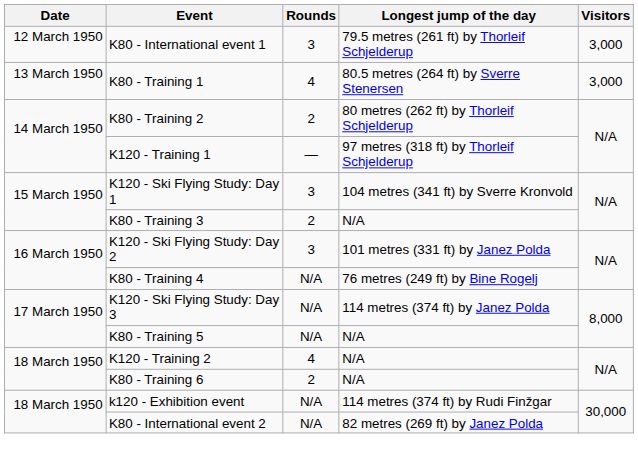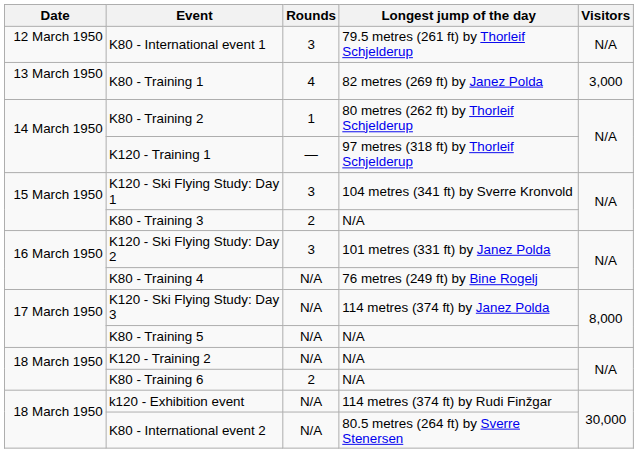 <table class=wikitable style="text-align:center; font-size:88%;">
 <tr>
 <th width=100px>Date</th>
 <th width=180px>Event</th>
 <th width=50px>Rounds</th>
 <th width=245px>Longest jump of the day</th>
 <th width=50px>Visitors</th>
 </tr>
 <tr>
 <td align=right>12 March 1950  </td>
 <td align=left>K80 - International event 1</td>
 <td align=center>3</td>
 <td align=left>79.5 metres (261 ft) by <a href='#'>Thorleif Schjelderup</a></td>
-<td align=center>3,000</td>
+<td align=center>N/A</td>
 </tr>
 <tr>
 <td align=right>13 March 1950  </td>
 <td align=left>K80 - Training 1</td>
 <td align=center>4</td>
-<td align=left>80.5 metres (264 ft) by <a href='#'>Sverre Stenersen</a></td>
+<td align=left>82 metres (269 ft) by <a href='#'>Janez Polda</a></td>
 <td align=center>3,000</td>
 </tr>
 <tr>
 <td align=right rowspan=2>14 March 1950  </td>
 <td align=left>K80 - Training 2</td>
-<td align=center>2</td>
+<td align=center>1</td>
 <td align=left>80 metres (262 ft) by <a href='#'>Thorleif Schjelderup</a></td>
 <td align=center rowspan=2>N/A</td>
 </tr>
 <tr>
 <td align=left>K120 - Training 1</td>
 <td align=center>—</td>
 <td align=left>97 metres (318 ft) by <a href='#'>Thorleif Schjelderup</a></td>
 </tr>
 <tr>
 <td align=right rowspan=2>15 March 1950  </td>
 <td align=left>K120 - Ski Flying Study: Day 1</td>
 <td align=center>3</td>
 <td align=left>104 metres (341 ft) by Sverre Kronvold</td>
 <td align=center rowspan=2>N/A</td>
 </tr>
 <tr>
 <td align=left>K80 - Training 3</td>
 <td align=center>2</td>
 <td align=left>N/A</td>
 </tr>
 <tr>
 <td align=right rowspan=2>16 March 1950  </td>
 <td align=left>K120 - Ski Flying Study: Day 2</td>
 <td align=center>3</td>
 <td align=left>101 metres (331 ft) by <a href='#'>Janez Polda</a></td>
 <td align=center rowspan=2>N/A</td>
 </tr>
 <tr>
 <td align=left>K80 - Training 4</td>
 <td align=center>N/A</td>
 <td align=left>76 metres (249 ft) by <a href='#'>Bine Rogelj</a></td>
 </tr>
 <tr>
 <td align=right rowspan=2>17 March 1950  </td>
 <td align=left>K120 - Ski Flying Study: Day 3</td>
 <td align=center>N/A</td>
 <td align=left>114 metres (374 ft) by <a href='#'>Janez Polda</a></td>
 <td align=center rowspan=2>8,000</td>
 </tr>
 <tr>
 <td align=left>K80 - Training 5</td>
 <td align=center>N/A</td>
 <td align=left>N/A</td>
 </tr>
 <tr>
 <td align=right rowspan=2>18 March 1950  </td>
 <td align=left>K120 - Training 2</td>
-<td align=center>4</td>
+<td align=center>N/A</td>
 <td align=left>N/A</td>
 <td align=center rowspan=2>N/A</td>
 </tr>
 <tr>
 <td align=left>K80 - Training 6</td>
 <td align=center>2</td>
 <td align=left>N/A</td>
 </tr>
 <tr>
 <td align=right rowspan=2>18 March 1950  </td>
 <td align=left>k120 - Exhibition event</td>
 <td align=center>N/A</td>
 <td align=left>114 metres (374 ft) by Rudi Finžgar</td>
 <td align=center rowspan=2>30,000</td>
 </tr>
 <tr>
 <td align=left>K80 - International event 2</td>
 <td align=center>N/A</td>
-<td align=left>82 metres (269 ft) by <a href='#'>Janez Polda</a></td>
+<td align=left>80.5 metres (264 ft) by <a href='#'>Sverre Stenersen</a></td>
 </tr>
 </table>
